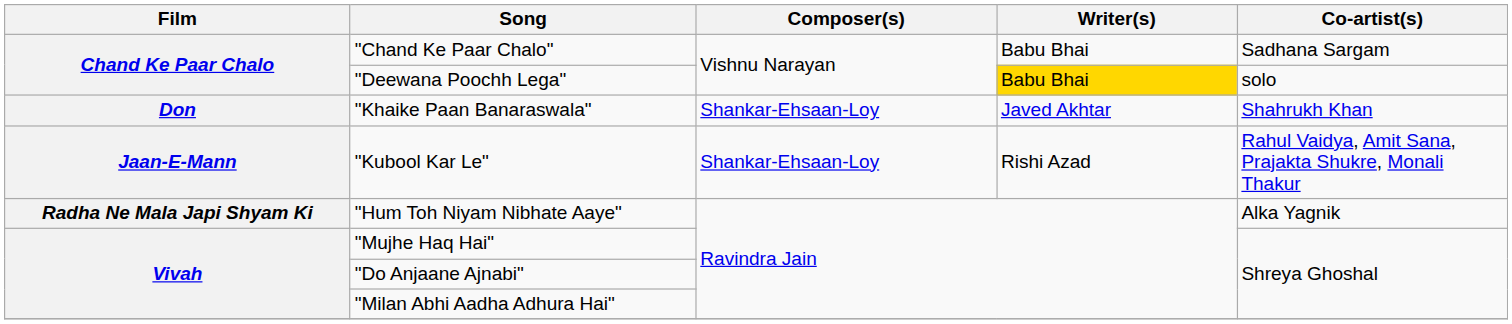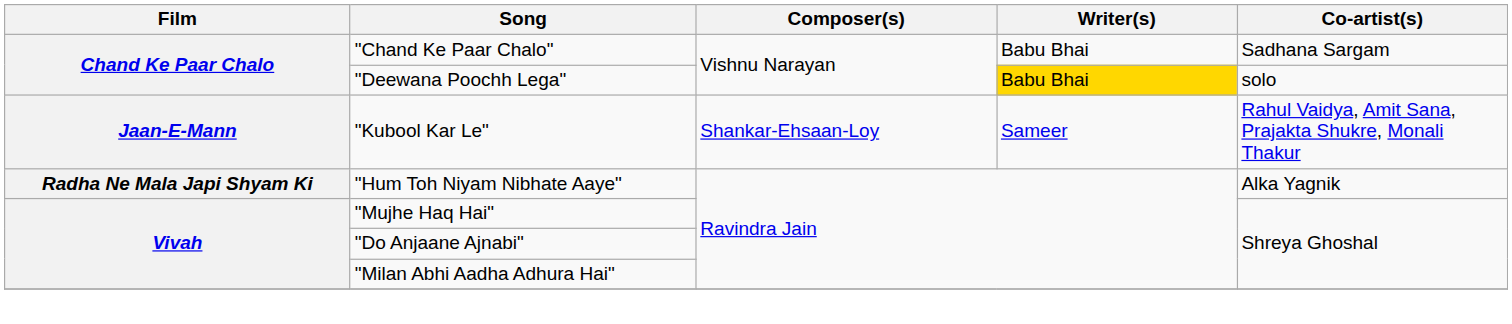 <table class="wikitable plainrowheaders" width="100%" textcolor:#000;">
 <tr>
 <th scope="col" width=23%>Film</th>
 <th scope="col" width=23%>Song</th>
 <th scope="col" width=20%>Composer(s)</th>
 <th scope="col" width=16%>Writer(s)</th>
 <th scope="col" width=18%>Co-artist(s)</th>
 </tr>
 <tr>
 <th rowspan=2><em><a href='#'>Chand Ke Paar Chalo</a></em></th>
 <td>"Chand Ke Paar Chalo"</td>
 <td rowspan=2>Vishnu Narayan</td>
 <td>Babu Bhai</td>
 <td>Sadhana Sargam</td>
 </tr>
 <tr>
 <td>"Deewana Poochh Lega"</td>
 <td style="background: gold;">Babu Bhai</td>
 <td>solo</td>
 </tr>
 <tr>
-<th><em><a href='#'>Don</a></em></th>
-<td>"Khaike Paan Banaraswala"</td>
-<td><a href='#'>Shankar-Ehsaan-Loy</a></td>
-<td><a href='#'>Javed Akhtar</a></td>
-<td><a href='#'>Shahrukh Khan</a></td>
-</tr>
-<tr>
 <th><em><a href='#'>Jaan-E-Mann</a></em></th>
 <td>"Kubool Kar Le"</td>
 <td><a href='#'>Shankar-Ehsaan-Loy</a></td>
-<td>Rishi Azad</td>
+<td><a href='#'>Sameer</a></td>
 <td><a href='#'>Rahul Vaidya</a>, <a href='#'>Amit Sana</a>, <a href='#'>Prajakta Shukre</a>, <a href='#'>Monali Thakur</a></td>
 </tr>
 <tr>
 <th><em>Radha Ne Mala Japi Shyam Ki</em></th>
 <td>"Hum Toh Niyam Nibhate Aaye"</td>
 <td colspan=2 rowspan=4><a href='#'>Ravindra Jain</a></td>
 <td>Alka Yagnik</td>
 </tr>
 <tr>
 <th rowspan=3><em><a href='#'>Vivah</a></em></th>
 <td>"Mujhe Haq Hai"</td>
 <td rowspan=3>Shreya Ghoshal</td>
 </tr>
 <tr>
 <td>"Do Anjaane Ajnabi"</td>
 </tr>
 <tr>
 <td>"Milan Abhi Aadha Adhura Hai"</td>
 </tr>
 <tr>
 </tr>
 </table>
